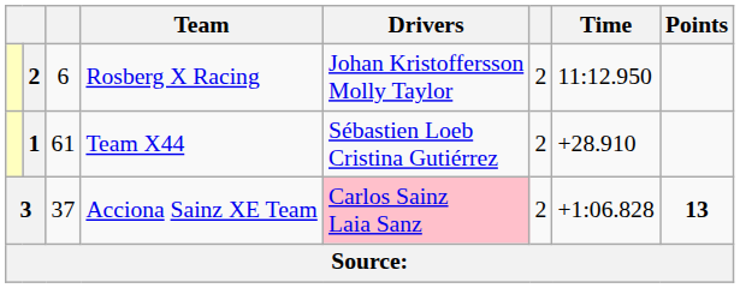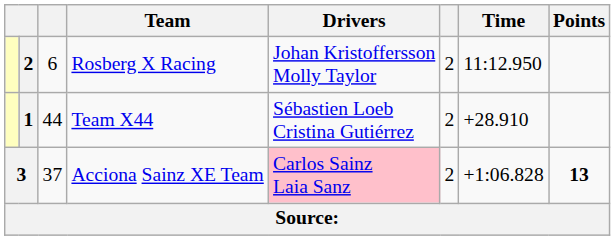 <table class="wikitable" style="font-size: 85%">
 <tr>
 <th scope="col" colspan="2"></th>
 <th scope="col"></th>
 <th scope="col">Team</th>
 <th scope="col">Drivers</th>
 <th scope="col"></th>
 <th scope="col">Time</th>
 <th scope="col">Points</th>
 </tr>
 <tr>
 <td style="background-color:#FFFFBF"> </td>
 <th scope=row>2</th>
 <td align=center>6</td>
 <td> <a href='#'>Rosberg X Racing</a></td>
 <td> <a href='#'>Johan Kristoffersson</a><br> <a href='#'>Molly Taylor</a></td>
 <td>2</td>
 <td>11:12.950</td>
 <td></td>
 </tr>
 <tr>
 <td style="background-color:#FFFFBF"> </td>
 <th scope=row>1</th>
-<td align=center>61</td>
+<td align=center>44</td>
 <td> <a href='#'>Team X44</a></td>
 <td> <a href='#'>Sébastien Loeb</a><br> <a href='#'>Cristina Gutiérrez</a></td>
 <td>2</td>
 <td>+28.910</td>
 <td></td>
 </tr>
 <tr>
 <th scope=row colspan=2>3</th>
 <td align=center>37</td>
 <td> <a href='#'>Acciona</a>  <a href='#'>Sainz XE Team</a></td>
 <td style="background: pink;"> <a href='#'>Carlos Sainz</a><br> <a href='#'>Laia Sanz</a></td>
 <td>2</td>
 <td>+1:06.828</td>
 <td align=center><strong>13</strong></td>
 </tr>
 <tr>
 <th colspan="8">Source:</th>
 </tr>
 </table>
